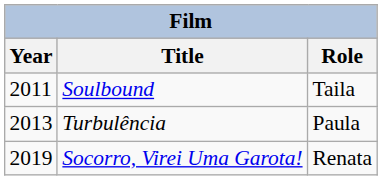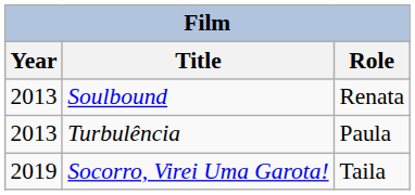 <table class="wikitable">
 <tr style="background:#ccc; text-align:center;">
 <th colspan="4" style="background: LightSteelBlue;">Film</th>
 </tr>
 <tr style="background:#ccc; text-align:center;">
 <th>Year</th>
 <th>Title</th>
 <th>Role</th>
 </tr>
 <tr>
-<td>2011</td>
+<td>2013</td>
 <td><em><a href='#'>Soulbound</a></em></td>
-<td>Taila</td>
+<td>Renata</td>
 </tr>
 <tr>
 <td>2013</td>
 <td><em>Turbulência</em></td>
 <td>Paula</td>
 </tr>
 <tr>
 <td>2019</td>
 <td><em><a href='#'>Socorro, Virei Uma Garota!</a></em></td>
-<td>Renata</td>
+<td>Taila</td>
 </tr>
 </table>
